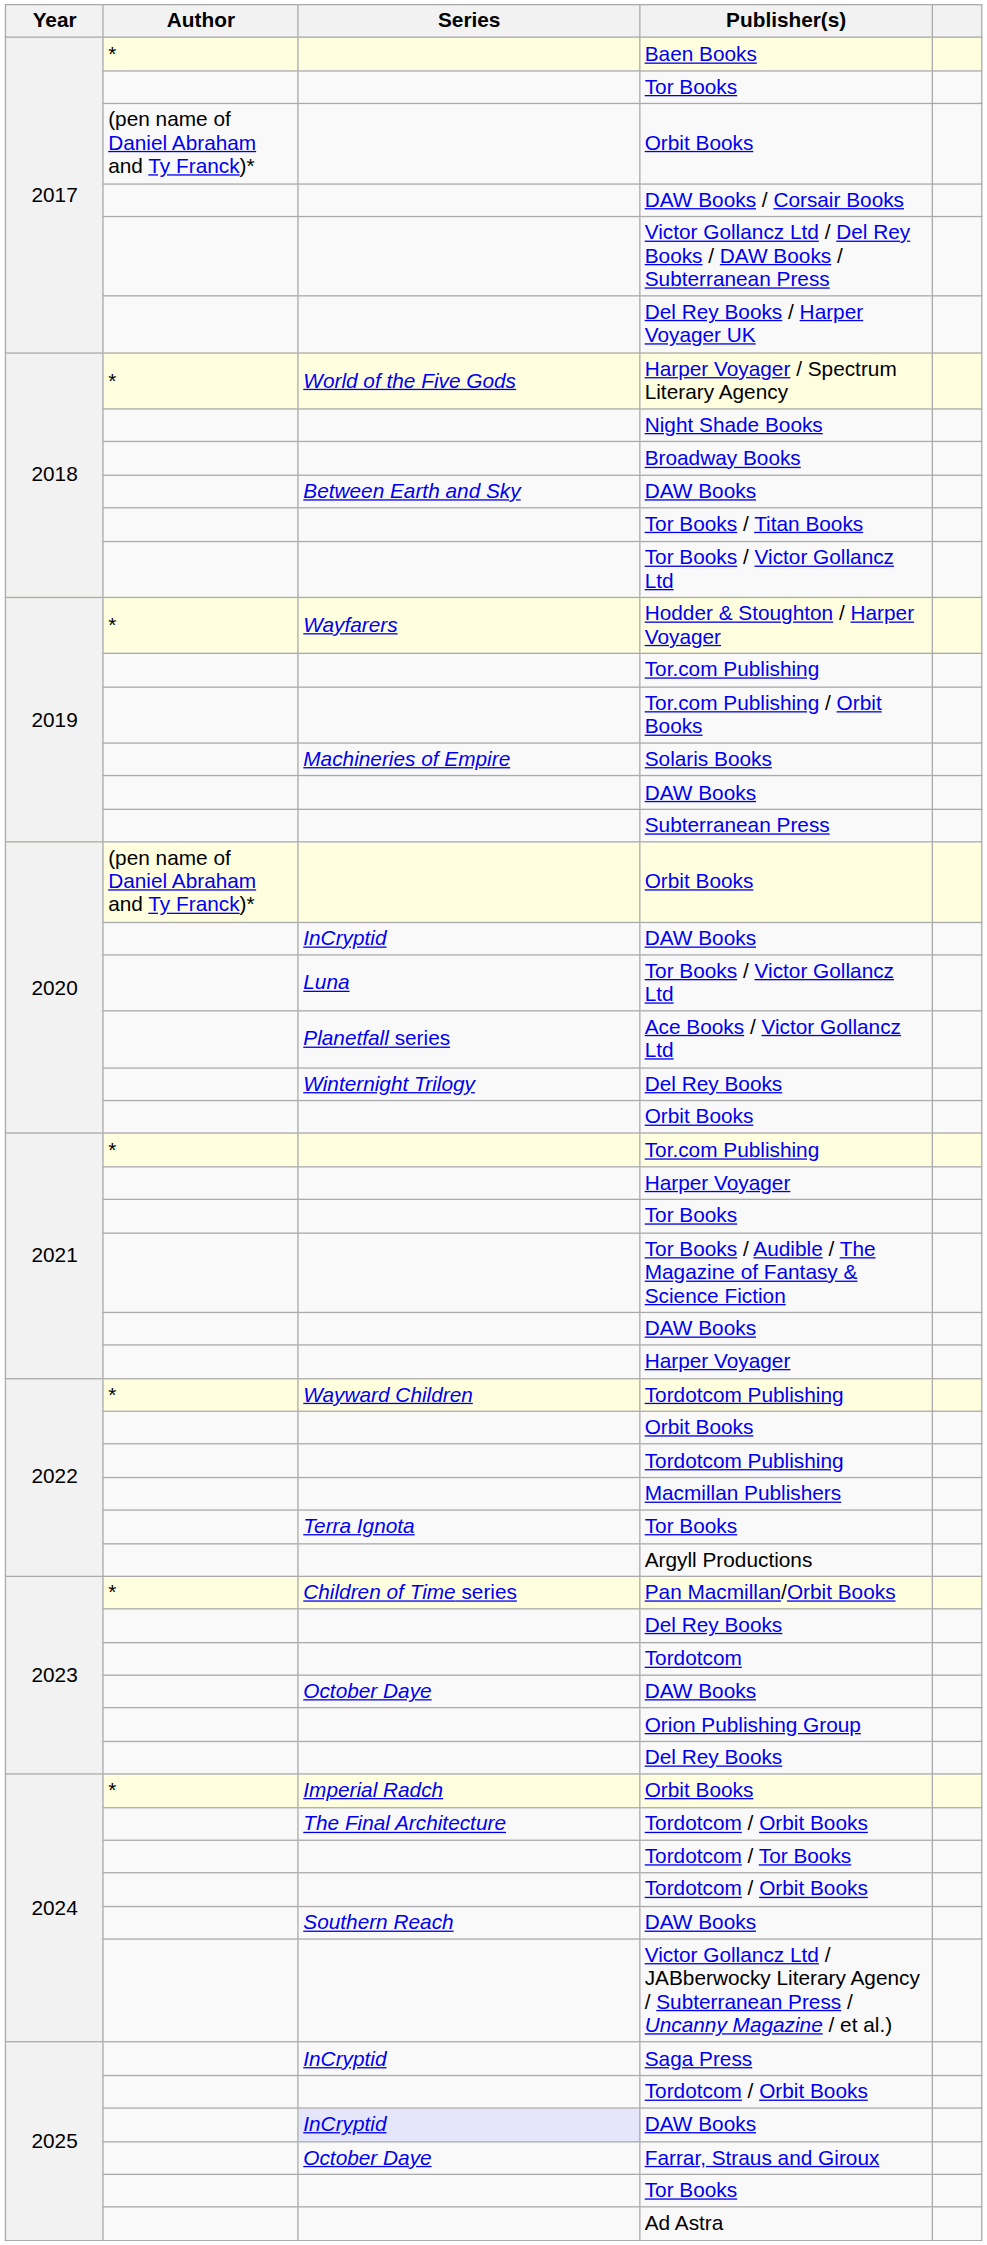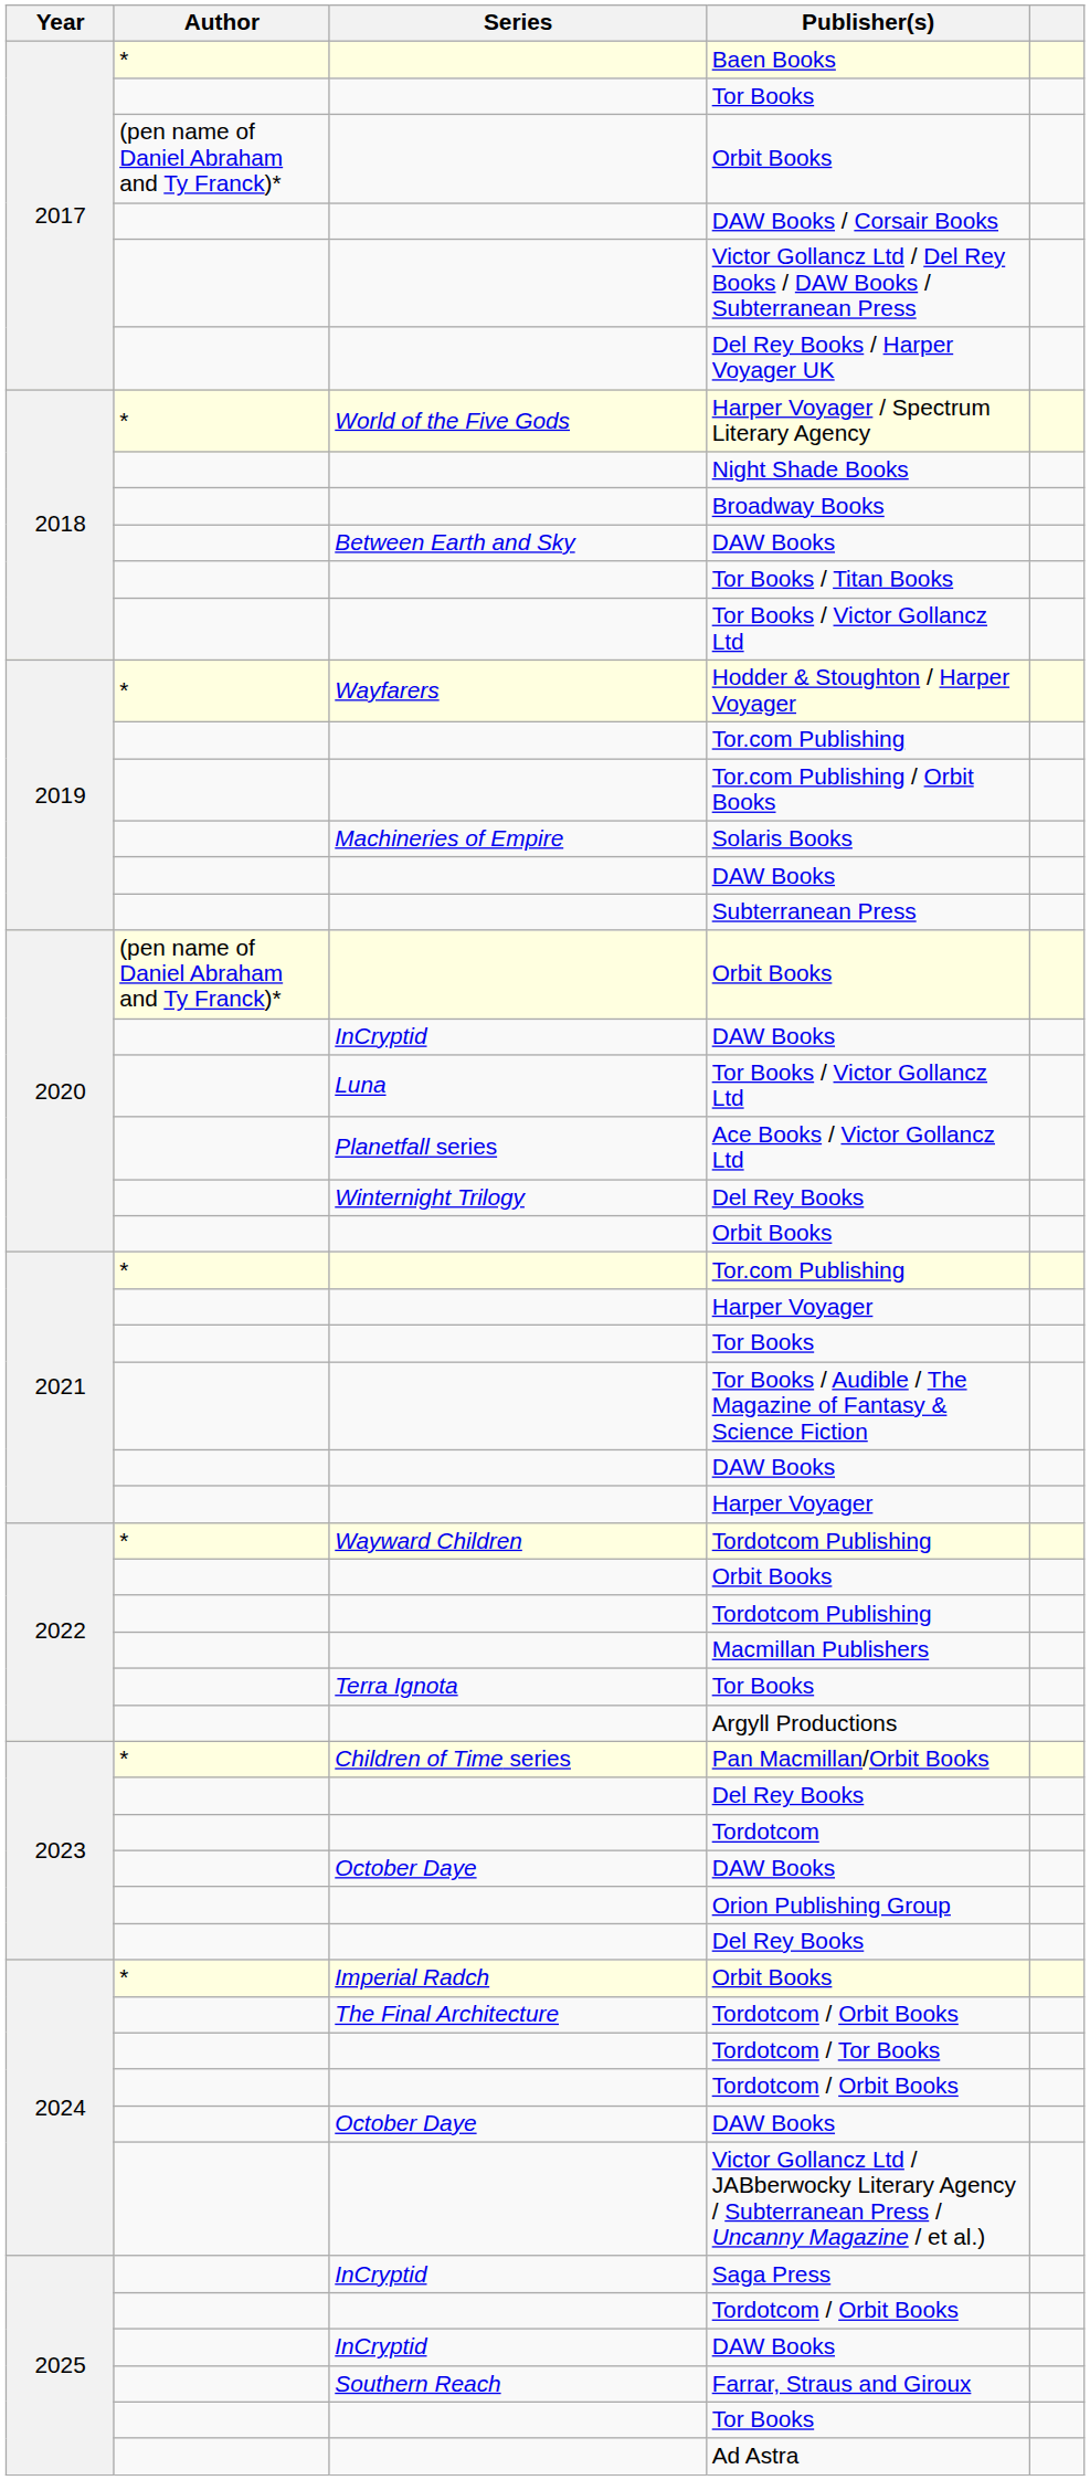 <table class="sortable wikitable" width="85%" cellpadding="5" style="margin: 1em auto 1em auto">
 <tr>
 <th width="10%" scope="col">Year</th>
 <th width="20%" scope="col">Author</th>
 <th width="35%" scope="col">Series</th>
 <th width="30%" scope="col">Publisher(s)</th>
 <th width="5%" class="unsortable" scope="col"></th>
 </tr>
 <tr style="background:lightyellow;">
 <th scope="rowgroup" align="center" rowspan="6" style="font-weight:normal;">2017</th>
 <td>*</td>
 <td></td>
 <td><a href='#'>Baen Books</a></td>
 <td align="center"></td>
 </tr>
 <tr>
 <td></td>
 <td></td>
 <td><a href='#'>Tor Books</a></td>
 <td align="center"></td>
 </tr>
 <tr>
 <td> (pen name of <a href='#'>Daniel Abraham</a> and <a href='#'>Ty Franck</a>)*</td>
 <td></td>
 <td><a href='#'>Orbit Books</a></td>
 <td align="center"></td>
 </tr>
 <tr>
 <td></td>
 <td></td>
 <td><a href='#'>DAW Books</a> / <a href='#'>Corsair Books</a></td>
 <td align="center"></td>
 </tr>
 <tr>
 <td></td>
 <td></td>
 <td><a href='#'>Victor Gollancz Ltd</a> / <a href='#'>Del Rey Books</a> / <a href='#'>DAW Books</a> / <a href='#'>Subterranean Press</a></td>
 <td align="center"></td>
 </tr>
 <tr>
 <td></td>
 <td></td>
 <td><a href='#'>Del Rey Books</a> / <a href='#'>Harper Voyager UK</a></td>
 <td align="center"></td>
 </tr>
 <tr style="background:lightyellow;">
 <th scope="rowgroup" align="center" rowspan="6" style="font-weight:normal;">2018</th>
 <td>*</td>
 <td><em><a href='#'>World of the Five Gods</a></em></td>
 <td><a href='#'>Harper Voyager</a> / Spectrum Literary Agency</td>
 <td align="center"></td>
 </tr>
 <tr>
 <td></td>
 <td></td>
 <td><a href='#'>Night Shade Books</a></td>
 <td align="center"></td>
 </tr>
 <tr>
 <td></td>
 <td></td>
 <td><a href='#'>Broadway Books</a></td>
 <td align="center"></td>
 </tr>
 <tr>
 <td></td>
 <td><em><a href='#'>Between Earth and Sky</a></em></td>
 <td><a href='#'>DAW Books</a></td>
 <td align="center"></td>
 </tr>
 <tr>
 <td></td>
 <td></td>
 <td><a href='#'>Tor Books</a> / <a href='#'>Titan Books</a></td>
 <td align="center"></td>
 </tr>
 <tr>
 <td></td>
 <td></td>
 <td><a href='#'>Tor Books</a> / <a href='#'>Victor Gollancz Ltd</a></td>
 <td align="center"></td>
 </tr>
 <tr style="background:lightyellow;">
 <th scope="rowgroup" align="center" rowspan="6" style="font-weight:normal;">2019</th>
 <td>*</td>
 <td><em><a href='#'>Wayfarers</a></em></td>
 <td><a href='#'>Hodder & Stoughton</a> / <a href='#'>Harper Voyager</a></td>
 <td align="center"></td>
 </tr>
 <tr>
 <td></td>
 <td></td>
 <td><a href='#'>Tor.com Publishing</a></td>
 <td align="center"></td>
 </tr>
 <tr>
 <td></td>
 <td></td>
 <td><a href='#'>Tor.com Publishing</a> / <a href='#'>Orbit Books</a></td>
 <td align="center"></td>
 </tr>
 <tr>
 <td></td>
 <td><em><a href='#'>Machineries of Empire</a></em></td>
 <td><a href='#'>Solaris Books</a></td>
 <td align="center"></td>
 </tr>
 <tr>
 <td></td>
 <td></td>
 <td><a href='#'>DAW Books</a></td>
 <td align="center"></td>
 </tr>
 <tr>
 <td></td>
 <td></td>
 <td><a href='#'>Subterranean Press</a></td>
 <td align="center"></td>
 </tr>
 <tr style="background:lightyellow;">
 <th scope="rowgroup" align="center" rowspan="6" style="font-weight:normal;">2020</th>
 <td> (pen name of <a href='#'>Daniel Abraham</a> and <a href='#'>Ty Franck</a>)*</td>
 <td></td>
 <td><a href='#'>Orbit Books</a></td>
 <td align="center"></td>
 </tr>
 <tr>
 <td></td>
 <td><em><a href='#'>InCryptid</a></em></td>
 <td><a href='#'>DAW Books</a></td>
 <td align="center"></td>
 </tr>
 <tr>
 <td></td>
 <td><em><a href='#'>Luna</a></em></td>
 <td><a href='#'>Tor Books</a> / <a href='#'>Victor Gollancz Ltd</a></td>
 <td align="center"></td>
 </tr>
 <tr>
 <td></td>
 <td><a href='#'><em>Planetfall</em> series</a></td>
 <td><a href='#'>Ace Books</a> / <a href='#'>Victor Gollancz Ltd</a></td>
 <td align="center"></td>
 </tr>
 <tr>
 <td></td>
 <td><em><a href='#'>Winternight Trilogy</a></em></td>
 <td><a href='#'>Del Rey Books</a></td>
 <td align="center"></td>
 </tr>
 <tr>
 <td></td>
 <td></td>
 <td><a href='#'>Orbit Books</a></td>
 <td align="center"></td>
 </tr>
 <tr style="background:lightyellow;">
 <th scope="rowgroup" align="center" rowspan="6" style="font-weight:normal;">2021</th>
 <td>*</td>
 <td></td>
 <td><a href='#'>Tor.com Publishing</a></td>
 <td align="center"></td>
 </tr>
 <tr>
 <td></td>
 <td></td>
 <td><a href='#'>Harper Voyager</a></td>
 <td align="center"></td>
 </tr>
 <tr>
 <td></td>
 <td></td>
 <td><a href='#'>Tor Books</a></td>
 <td align="center"></td>
 </tr>
 <tr>
 <td></td>
 <td></td>
 <td><a href='#'>Tor Books</a> / <a href='#'>Audible</a> / <a href='#'>The Magazine of Fantasy & Science Fiction</a></td>
 <td align="center"></td>
 </tr>
 <tr>
 <td></td>
 <td></td>
 <td><a href='#'>DAW Books</a></td>
 <td align="center"></td>
 </tr>
 <tr>
 <td></td>
 <td></td>
 <td><a href='#'>Harper Voyager</a></td>
 <td align="center"></td>
 </tr>
 <tr style="background:lightyellow;">
 <th scope="rowgroup" align="center" rowspan="6" style="font-weight:normal;">2022</th>
 <td>*</td>
 <td><em><a href='#'>Wayward Children</a></em></td>
 <td><a href='#'>Tordotcom Publishing</a></td>
 <td align="center"></td>
 </tr>
 <tr>
 <td></td>
 <td></td>
 <td><a href='#'>Orbit Books</a></td>
 <td align="center"></td>
 </tr>
 <tr>
 <td></td>
 <td></td>
 <td><a href='#'>Tordotcom Publishing</a></td>
 <td align="center"></td>
 </tr>
 <tr>
 <td></td>
 <td></td>
 <td><a href='#'>Macmillan Publishers</a></td>
 <td align="center"></td>
 </tr>
 <tr>
 <td></td>
 <td><em><a href='#'>Terra Ignota</a></em></td>
 <td><a href='#'>Tor Books</a></td>
 <td align="center"></td>
 </tr>
 <tr>
 <td></td>
 <td></td>
 <td>Argyll Productions</td>
 <td align="center"></td>
 </tr>
 <tr style="background:lightyellow;">
 <th scope="rowgroup" align="center" rowspan="6" style="font-weight:normal;">2023</th>
 <td>*</td>
 <td><a href='#'><em>Children of Time</em> series</a></td>
 <td><a href='#'>Pan Macmillan</a>/<a href='#'>Orbit Books</a></td>
 <td align="center"></td>
 </tr>
 <tr>
 <td></td>
 <td></td>
 <td><a href='#'>Del Rey Books</a></td>
 <td align="center"></td>
 </tr>
 <tr>
 <td></td>
 <td></td>
 <td><a href='#'>Tordotcom</a></td>
 <td align="center"></td>
 </tr>
 <tr>
 <td></td>
 <td><em><a href='#'>October Daye</a></em></td>
 <td><a href='#'>DAW Books</a></td>
 <td align="center"></td>
 </tr>
 <tr>
 <td></td>
 <td></td>
 <td><a href='#'>Orion Publishing Group</a></td>
 <td align="center"></td>
 </tr>
 <tr>
 <td></td>
 <td></td>
 <td><a href='#'>Del Rey Books</a></td>
 <td align="center"></td>
 </tr>
 <tr style="background:lightyellow;">
 <th scope="rowgroup" align="center" rowspan="6" style="font-weight:normal;">2024</th>
 <td>*</td>
 <td><em><a href='#'>Imperial Radch</a></em></td>
 <td><a href='#'>Orbit Books</a></td>
 <td align="center"></td>
 </tr>
 <tr>
 <td></td>
 <td><em><a href='#'>The Final Architecture</a></em></td>
 <td><a href='#'>Tordotcom</a> / <a href='#'>Orbit Books</a></td>
 <td align="center"></td>
 </tr>
 <tr>
 <td></td>
 <td></td>
 <td><a href='#'>Tordotcom</a> / <a href='#'>Tor Books</a></td>
 <td align="center"></td>
 </tr>
 <tr>
 <td></td>
 <td></td>
 <td><a href='#'>Tordotcom</a> / <a href='#'>Orbit Books</a></td>
 <td align="center"></td>
 </tr>
 <tr>
 <td></td>
-<td><em><a href='#'>Southern Reach</a></em></td>
+<td><em><a href='#'>October Daye</a></em></td>
 <td><a href='#'>DAW Books</a></td>
 <td align="center"></td>
 </tr>
 <tr>
 <td></td>
 <td></td>
 <td><a href='#'>Victor Gollancz Ltd</a> / JABberwocky Literary Agency / <a href='#'>Subterranean Press</a> / <em><a href='#'>Uncanny Magazine</a></em> / et al.)</td>
 <td align="center"></td>
 </tr>
 <tr>
 <th scope="rowgroup" align="center" rowspan="6" style="font-weight:normal;">2025</th>
 <td></td>
 <td><em><a href='#'>InCryptid</a></em></td>
 <td><a href='#'>Saga Press</a></td>
 <td align="center"></td>
 </tr>
 <tr>
 <td></td>
 <td></td>
 <td><a href='#'>Tordotcom</a> / <a href='#'>Orbit Books</a></td>
 <td align="center"></td>
 </tr>
 <tr>
 <td></td>
-<td style="background: lavender;"><em><a href='#'>InCryptid</a></em></td>
+<td><em><a href='#'>InCryptid</a></em></td>
 <td><a href='#'>DAW Books</a></td>
 <td align="center"></td>
 </tr>
 <tr>
 <td></td>
-<td><em><a href='#'>October Daye</a></em></td>
+<td><em><a href='#'>Southern Reach</a></em></td>
 <td><a href='#'>Farrar, Straus and Giroux</a></td>
 <td align="center"></td>
 </tr>
 <tr>
 <td></td>
 <td></td>
 <td><a href='#'>Tor Books</a></td>
 <td align="center"></td>
 </tr>
 <tr>
 <td></td>
 <td></td>
 <td>Ad Astra</td>
 <td align="center"></td>
 </tr>
 </table>
